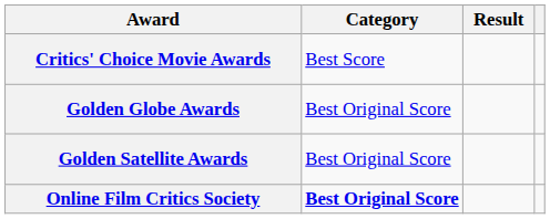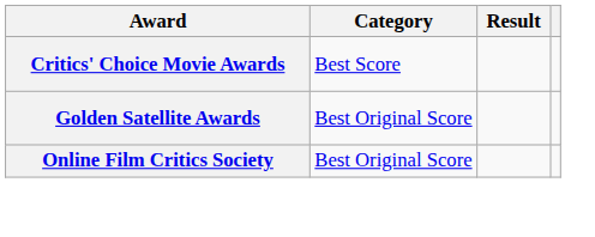 <table class="wikitable sortable plainrowheaders">
 <tr>
 <th scope="col">Award</th>
 <th scope="col" style="width:30%;">Category</th>
 <th scope="col">Result</th>
 <th scope="col" class="unsortable"></th>
 </tr>
 <tr>
 <th scope="row"><a href='#'>Critics' Choice Movie Awards</a></th>
 <td><a href='#'>Best Score</a></td>
 <td></td>
 <td style="text-align:center;"><br><br></td>
 </tr>
 <tr>
-<th scope="row"><a href='#'>Golden Globe Awards</a></th>
-<td><a href='#'>Best Original Score</a></td>
-<td></td>
-<td style="text-align:center;"><br><br></td>
-</tr>
-<tr>
 <th scope="row"><a href='#'>Golden Satellite Awards</a></th>
 <td><a href='#'>Best Original Score</a></td>
 <td></td>
 <td style="text-align:center;"><br><br></td>
 </tr>
 <tr>
 <th scope="row"><a href='#'>Online Film Critics Society</a></th>
-<td><strong><a href='#'>Best Original Score</a></strong></td>
+<td><a href='#'>Best Original Score</a></td>
 <td></td>
 <td style="text-align:center;"></td>
 </tr>
 </table>
